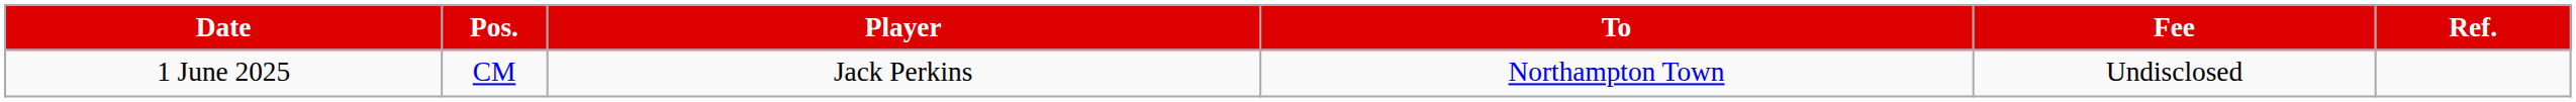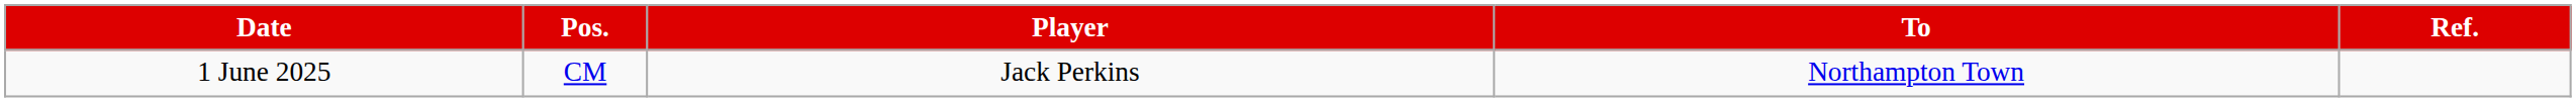 <table class="wikitable sortable" style="text-align:center;font-size:85%; width:100%;">
 <tr>
 <th style="background:#DD0000; color:#FFFFFF; width:120px;">Date</th>
 <th style="background:#DD0000; color:#FFFFFF; width:20px;">Pos.</th>
 <th style="background:#DD0000; color:#FFFFFF; width:200px;">Player</th>
 <th style="background:#DD0000; color:#FFFFFF; width:200px;">To</th>
-<th style="background:#DD0000; color:#FFFFFF; width:110px;">Fee</th>
 <th style="background:#DD0000; color:#FFFFFF; width:50px;">Ref.</th>
 </tr>
 <tr>
 <td>1 June 2025</td>
 <td><a href='#'>CM</a></td>
 <td> Jack Perkins</td>
 <td> <a href='#'>Northampton Town</a></td>
-<td>Undisclosed</td>
 <td></td>
 </tr>
 </table>
